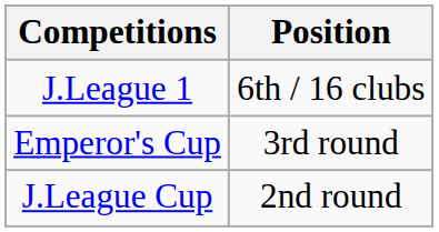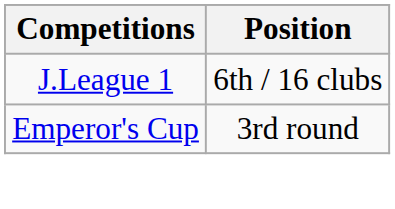 <table class="wikitable" style="text-align:center;">
 <tr>
 <th>Competitions</th>
 <th>Position</th>
 </tr>
 <tr>
 <td><a href='#'>J.League 1</a></td>
 <td>6th / 16 clubs</td>
 </tr>
 <tr>
 <td><a href='#'>Emperor's Cup</a></td>
 <td>3rd round</td>
 </tr>
-<tr>
-<td><a href='#'>J.League Cup</a></td>
-<td>2nd round</td>
-</tr>
 </table>
